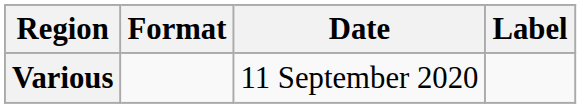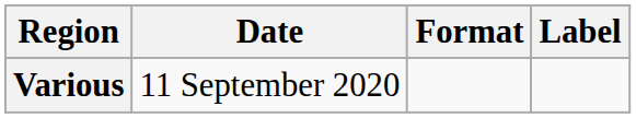 <table class="wikitable plainrowheaders">
 <tr>
 <th scope="col">Region</th>
+<th scope="col">Date</th>
 <th scope="col">Format</th>
-<th scope="col">Date</th>
 <th scope="col">Label</th>
 </tr>
 <tr>
 <th scope="row">Various</th>
+<td>11 September 2020</td>
 <td></td>
-<td>11 September 2020</td>
 <td></td>
 </tr>
 </table>
